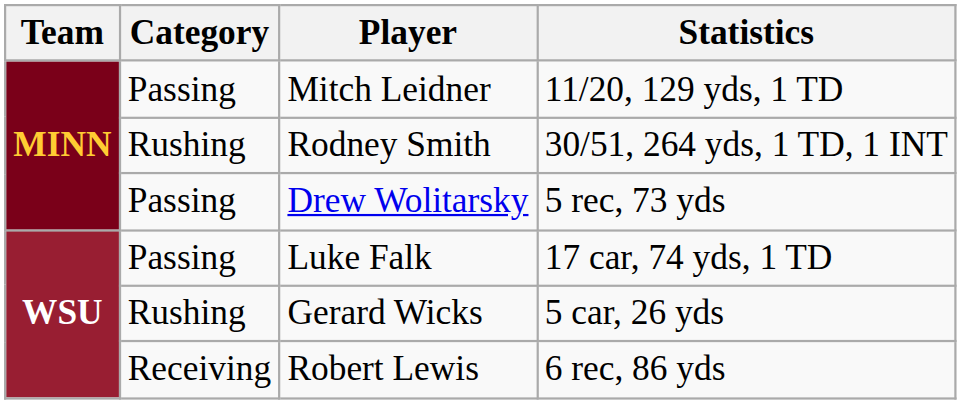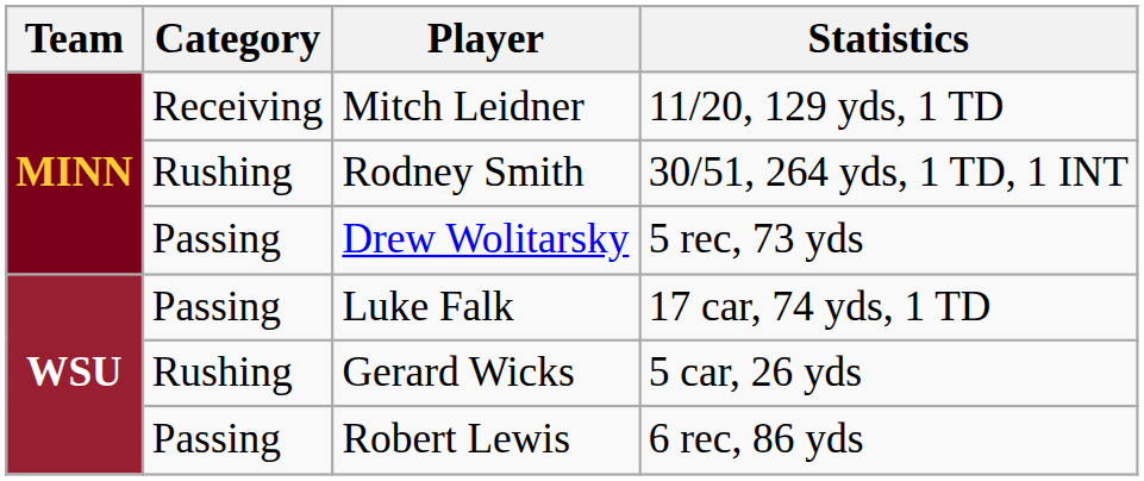 <table class="wikitable">
 <tr>
 <th>Team</th>
 <th>Category</th>
 <th>Player</th>
 <th>Statistics</th>
 </tr>
 <tr>
 <td rowspan=3 style="background:#7a0019; color:#ffcc33; text-align:center;"><strong>MINN</strong></td>
-<td>Passing</td>
+<td>Receiving</td>
 <td>Mitch Leidner</td>
 <td>11/20, 129 yds, 1 TD</td>
 </tr>
 <tr>
 <td>Rushing</td>
 <td>Rodney Smith</td>
 <td>30/51, 264 yds, 1 TD, 1 INT</td>
 </tr>
 <tr>
 <td>Passing</td>
 <td><a href='#'>Drew Wolitarsky</a></td>
 <td>5 rec, 73 yds</td>
 </tr>
 <tr>
 <td rowspan=3 style="background:#981e32; color:#ffffff; text-align:center;"><strong>WSU</strong></td>
 <td>Passing</td>
 <td>Luke Falk</td>
 <td>17 car, 74 yds, 1 TD</td>
 </tr>
 <tr>
 <td>Rushing</td>
 <td>Gerard Wicks</td>
 <td>5 car, 26 yds</td>
 </tr>
 <tr>
-<td>Receiving</td>
+<td>Passing</td>
 <td>Robert Lewis</td>
 <td>6 rec, 86 yds</td>
 </tr>
 </table>
